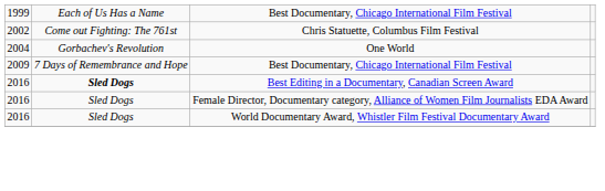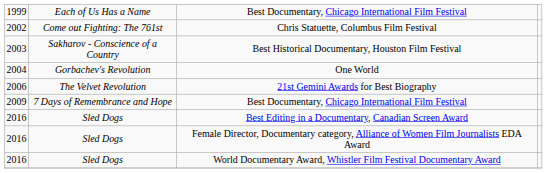 <table class="wikitable sortable" style=text-align:center>
 <tr>
 <td>1999</td>
 <td><em>Each of Us Has a Name</em></td>
 <td>Best Documentary, <a href='#'>Chicago International Film Festival</a></td>
 <td></td>
 </tr>
 <tr>
 <td>2002</td>
 <td><em>Come out Fighting: The 761st</em></td>
 <td>Chris Statuette, Columbus Film Festival</td>
 <td></td>
 </tr>
 <tr>
+<td>2003</td>
+<td><em>Sakharov - Conscience of a Country</em></td>
+<td>Best Historical Documentary, Houston Film Festival</td>
+<td></td>
+</tr>
+<tr>
 <td>2004</td>
 <td><em>Gorbachev's Revolution</em></td>
 <td>One World</td>
+<td></td>
+</tr>
+<tr>
+<td>2006</td>
+<td><em>The Velvet Revolution</em></td>
+<td><a href='#'>21st Gemini Awards</a> for Best Biography</td>
 <td></td>
 </tr>
 <tr>
 <td>2009</td>
 <td><em>7 Days of Remembrance and Hope</em></td>
 <td>Best Documentary, <a href='#'>Chicago International Film Festival</a></td>
 <td></td>
 </tr>
 <tr>
 <td>2016</td>
-<td><strong><em>Sled Dogs</em></strong></td>
+<td><em>Sled Dogs</em></td>
 <td><a href='#'>Best Editing in a Documentary</a>, <a href='#'>Canadian Screen Award</a></td>
 <td></td>
 </tr>
 <tr>
 <td>2016</td>
 <td><em>Sled Dogs</em></td>
 <td>Female Director, Documentary category, <a href='#'>Alliance of Women Film Journalists</a> EDA Award</td>
 <td></td>
 </tr>
 <tr>
 <td>2016</td>
 <td><em>Sled Dogs</em></td>
 <td>World Documentary Award, <a href='#'>Whistler Film Festival Documentary Award</a></td>
 <td></td>
 </tr>
 <tr>
 </tr>
 </table>
